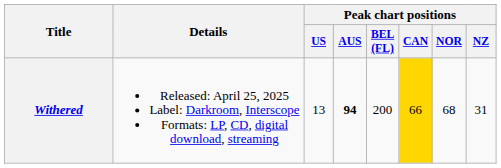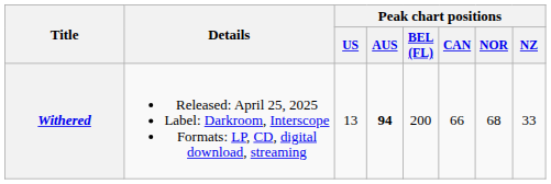 <table class="wikitable plainrowheaders" style="text-align:center;">
 <tr>
 <th scope="col" rowspan="2" style="width:10em;">Title</th>
 <th scope="col" rowspan="2" style="width:18em;">Details</th>
 <th scope="col" colspan="6">Peak chart positions</th>
 </tr>
 <tr>
 <th scope="col" style="width:2.5em;font-size:90%;"><a href='#'>US</a><br></th>
 <th scope="col" style="width:2.5em;font-size:90%;"><a href='#'>AUS</a><br></th>
 <th scope="col" style="width:2.5em;font-size:90%;"><a href='#'>BEL<br>(FL)</a><br></th>
 <th scope="col" style="width:2.5em;font-size:90%;"><a href='#'>CAN</a><br></th>
 <th scope="col" style="width:2.5em;font-size:90%;"><a href='#'>NOR</a><br></th>
 <th scope="col" style="width:2.5em;font-size:90%;"><a href='#'>NZ</a><br></th>
 </tr>
 <tr>
 <th scope="row"><em><a href='#'>Withered</a></em></th>
 <td><br><ul><li>Released: April 25, 2025</li><li>Label: <a href='#'>Darkroom</a>, <a href='#'>Interscope</a></li><li>Formats: <a href='#'>LP</a>, <a href='#'>CD</a>, <a href='#'>digital download</a>, <a href='#'>streaming</a></li></ul></td>
 <td>13</td>
 <td><strong>94</strong></td>
 <td>200</td>
-<td style="background: gold;">66</td>
+<td>66</td>
 <td>68</td>
-<td>31</td>
+<td>33</td>
 </tr>
 </table>
